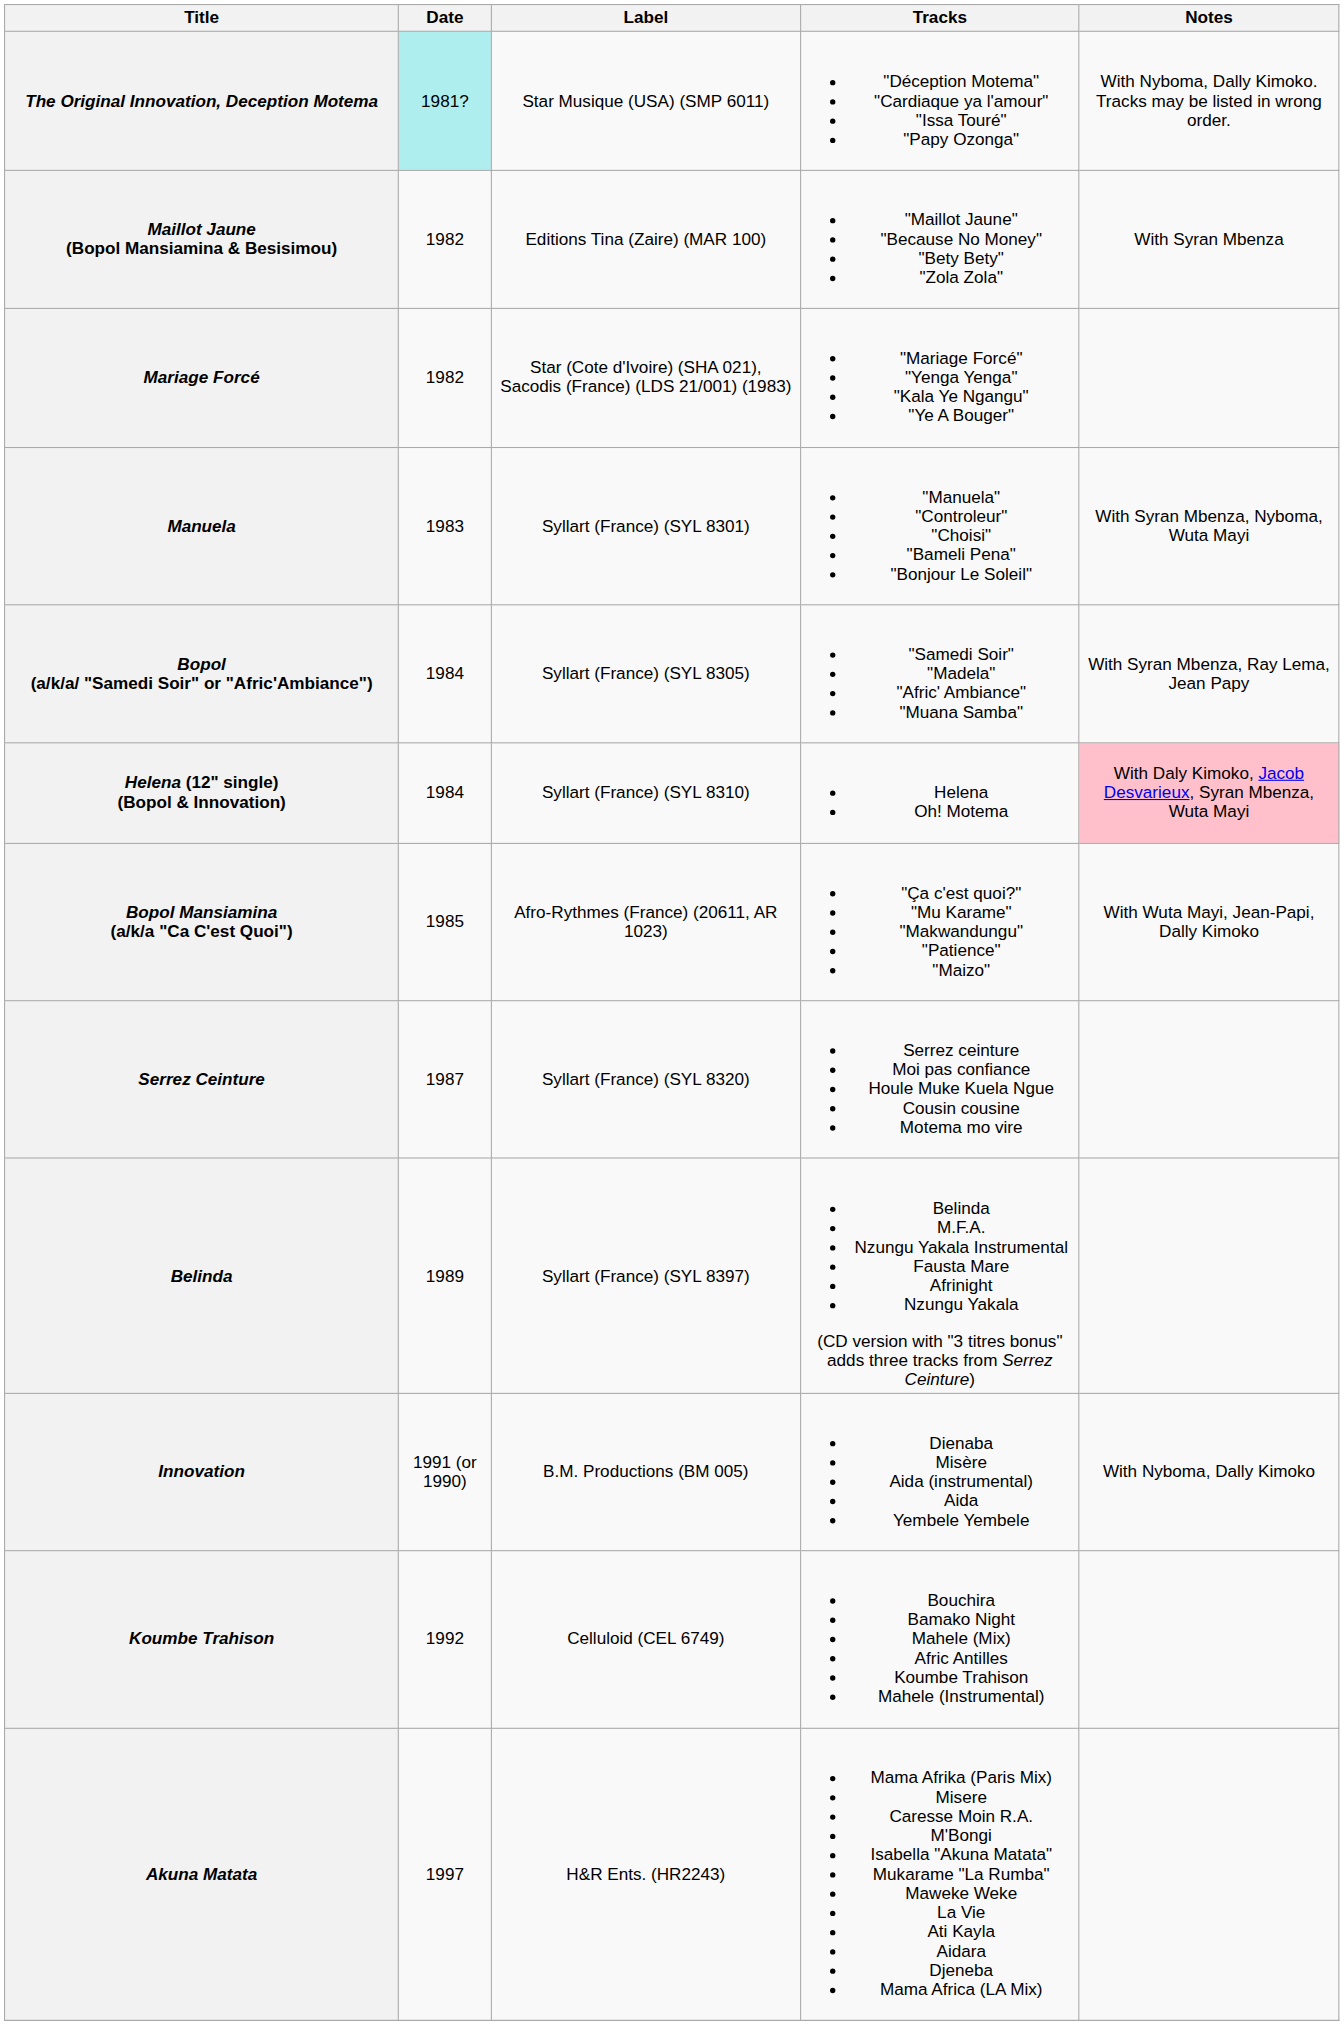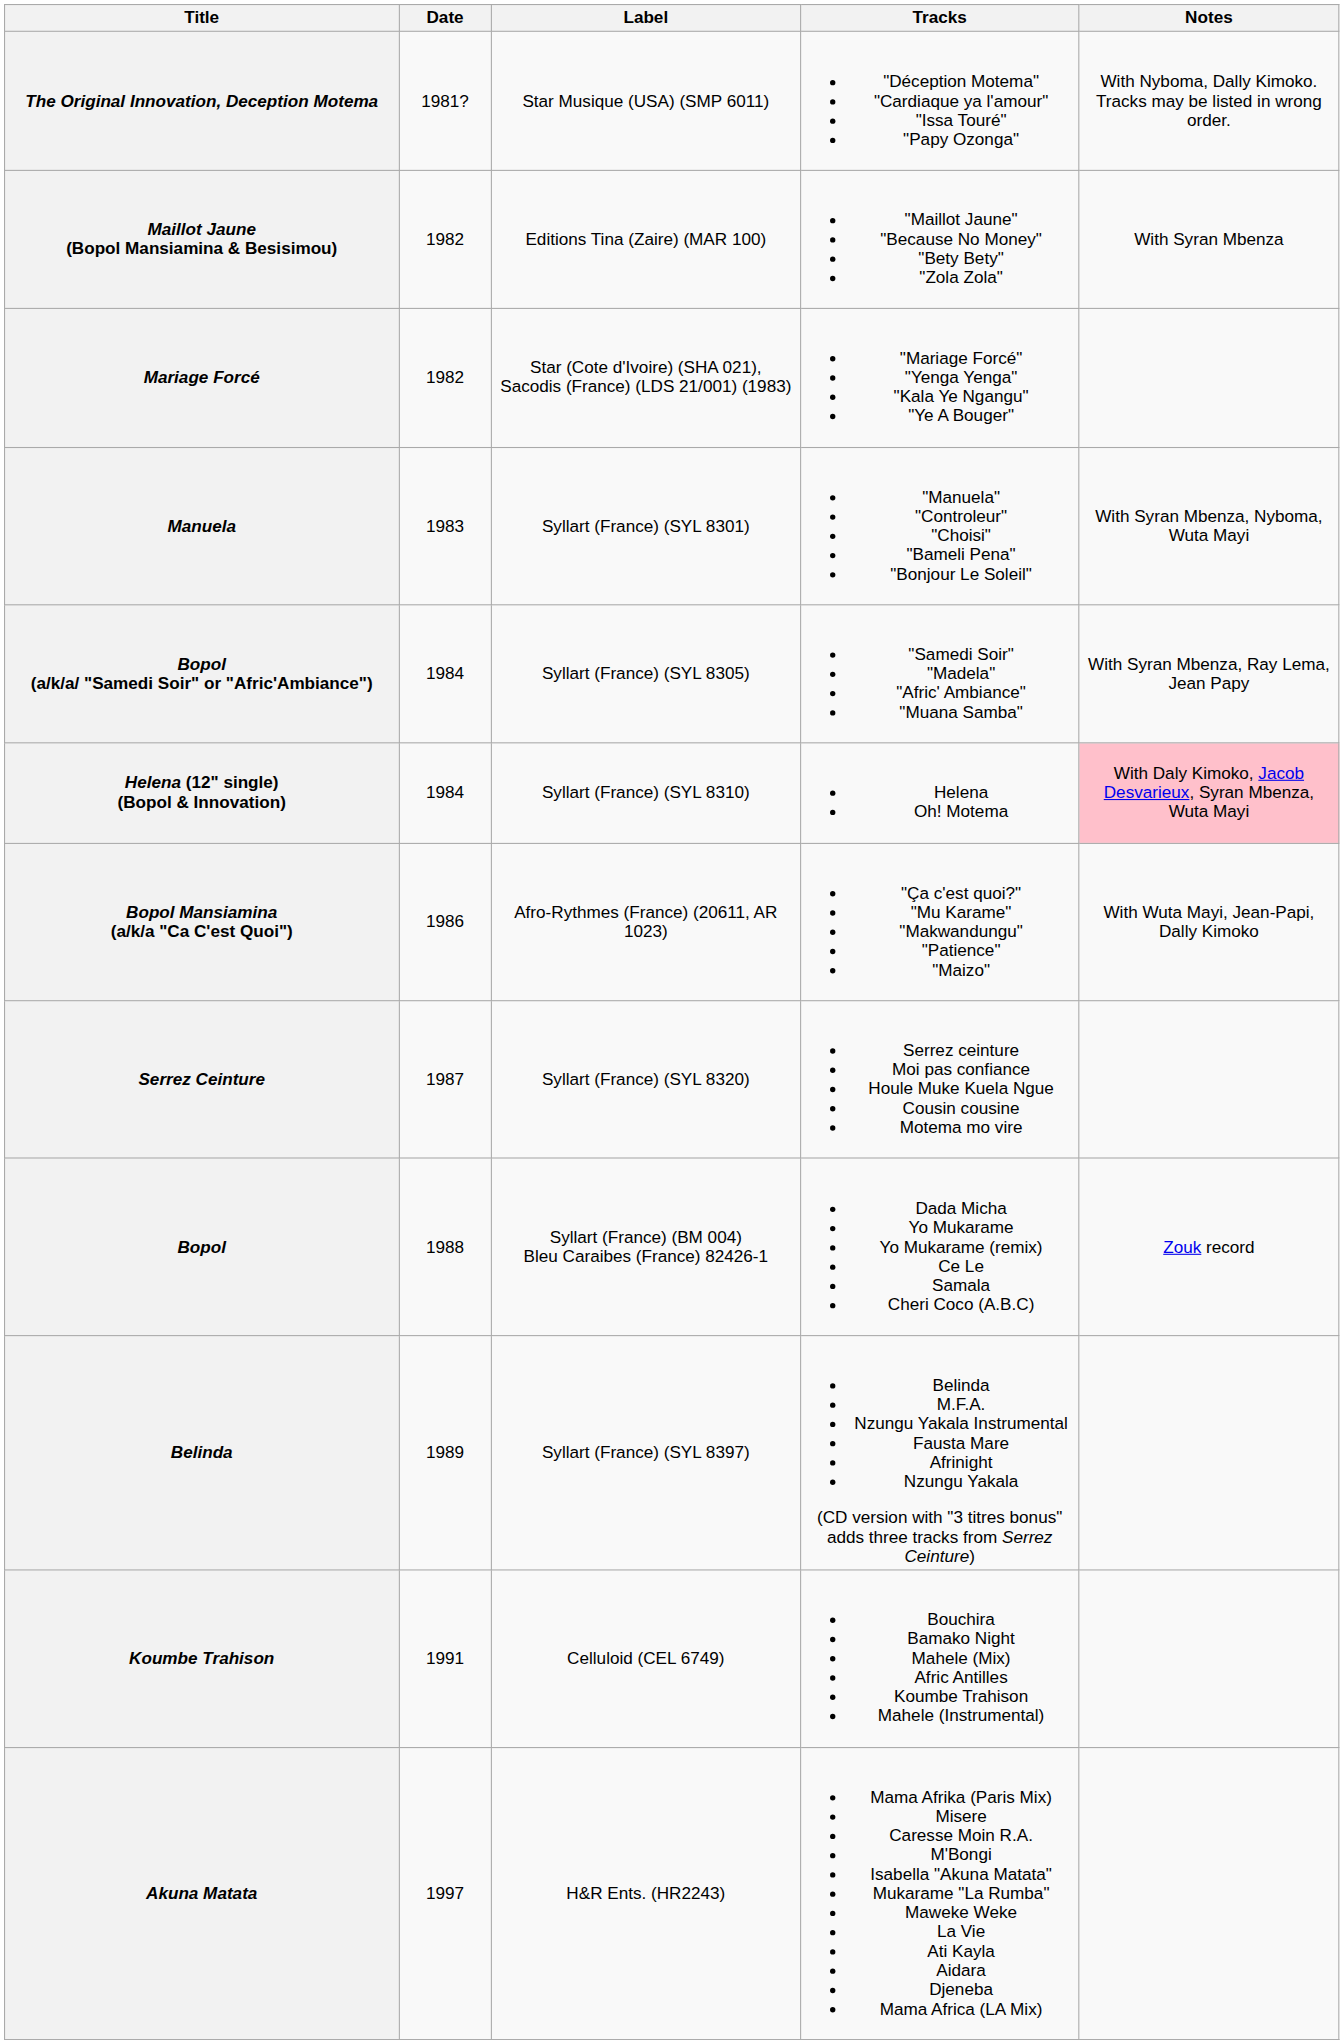 <table class="wikitable plainrowheaders" style="text-align:center;">
 <tr>
 <th scope="col" style="width:23em;">Title</th>
 <th scope="col" style="width:5em;">Date</th>
 <th scope="col" style="width:18em;">Label</th>
 <th scope="col" style="width:16em;">Tracks</th>
 <th scope="col" style="width:15em;">Notes</th>
 </tr>
 <tr>
 <th scope="row"><em>The Original Innovation, Deception Motema</em></th>
-<td style="background: paleturquoise;">1981?</td>
+<td>1981?</td>
 <td>Star Musique (USA) (SMP 6011)</td>
 <td><br><ul><li>"Déception Motema"</li><li>"Cardiaque ya l'amour"</li><li>"Issa Touré"</li><li>"Papy Ozonga"</li></ul></td>
 <td>With Nyboma, Dally Kimoko.  Tracks may be listed in wrong order.</td>
 </tr>
 <tr>
 <th scope="row"><em>Maillot Jaune</em><br>(Bopol Mansiamina & Besisimou)</th>
 <td>1982</td>
 <td>Editions Tina (Zaire) (MAR 100)</td>
 <td><br><ul><li>"Maillot Jaune"</li><li>"Because No Money"</li><li>"Bety Bety"</li><li>"Zola Zola"</li></ul></td>
 <td>With Syran Mbenza</td>
 </tr>
 <tr>
 <th scope="row"><em>Mariage Forcé</em></th>
 <td>1982</td>
 <td>Star (Cote d'Ivoire) (SHA 021),<br>Sacodis (France) (LDS 21/001) (1983)</td>
 <td><br><ul><li>"Mariage Forcé"</li><li>"Yenga Yenga"</li><li>"Kala Ye Ngangu"</li><li>"Ye A Bouger"</li></ul></td>
 <td></td>
 </tr>
 <tr>
 <th scope="row"><em>Manuela</em></th>
 <td>1983</td>
 <td>Syllart (France) (SYL 8301)</td>
 <td><br><ul><li>"Manuela"</li><li>"Controleur"</li><li>"Choisi"</li><li>"Bameli Pena"</li><li>"Bonjour Le Soleil"</li></ul></td>
 <td>With Syran Mbenza, Nyboma, Wuta Mayi</td>
 </tr>
 <tr>
 <th scope="row"><em>Bopol</em><br>(a/k/a/ "Samedi Soir" or "Afric'Ambiance")</th>
 <td>1984</td>
 <td>Syllart (France) (SYL 8305)</td>
 <td><br><ul><li>"Samedi Soir"</li><li>"Madela"</li><li>"Afric' Ambiance"</li><li>"Muana Samba"</li></ul></td>
 <td>With Syran Mbenza, Ray Lema, Jean Papy</td>
 </tr>
 <tr>
 <th scope="row"><em>Helena</em> (12" single)<br>(Bopol & Innovation)</th>
 <td>1984</td>
 <td>Syllart (France) (SYL 8310)</td>
 <td><br><ul><li>Helena</li><li>Oh! Motema</li></ul></td>
 <td style="background: pink;">With Daly Kimoko, <a href='#'>Jacob Desvarieux</a>, Syran Mbenza, Wuta Mayi</td>
 </tr>
 <tr>
 <th scope="row"><em>Bopol Mansiamina</em><br>(a/k/a "Ca C'est Quoi")</th>
-<td>1985</td>
+<td>1986</td>
 <td>Afro-Rythmes (France) (20611, AR 1023)</td>
 <td><br><ul><li>"Ça c'est quoi?"</li><li>"Mu Karame"</li><li>"Makwandungu"</li><li>"Patience"</li><li>"Maizo"</li></ul></td>
 <td>With Wuta Mayi, Jean-Papi, Dally Kimoko</td>
 </tr>
 <tr>
 <th scope="row"><em>Serrez Ceinture</em></th>
 <td>1987</td>
 <td>Syllart (France) (SYL 8320)</td>
 <td><br><ul><li>Serrez ceinture</li><li>Moi pas confiance</li><li>Houle Muke Kuela Ngue</li><li>Cousin cousine</li><li>Motema mo vire</li></ul></td>
 <td></td>
 </tr>
 <tr>
+<th scope="row"><em>Bopol</em></th>
+<td>1988</td>
+<td>Syllart (France) (BM 004)<br>Bleu Caraibes (France) 82426-1</td>
+<td><br><ul><li>Dada Micha</li><li>Yo Mukarame</li><li>Yo Mukarame (remix)</li><li>Ce Le</li><li>Samala</li><li>Cheri Coco (A.B.C)</li></ul></td>
+<td><a href='#'>Zouk</a> record</td>
+</tr>
+<tr>
 <th scope="row"><em>Belinda</em></th>
 <td>1989</td>
 <td>Syllart (France) (SYL 8397)</td>
 <td><br><ul><li>Belinda</li><li>M.F.A.</li><li>Nzungu Yakala Instrumental</li><li>Fausta Mare</li><li>Afrinight</li><li>Nzungu Yakala</li></ul>(CD version with "3 titres bonus" adds three tracks from <em>Serrez Ceinture</em>)</td>
 <td></td>
 </tr>
 <tr>
-<th scope="row"><em>Innovation</em></th>
-<td>1991 (or 1990)</td>
-<td>B.M. Productions (BM 005)</td>
-<td><br><ul><li>Dienaba</li><li>Misère</li><li>Aida (instrumental)</li><li>Aida</li><li>Yembele Yembele</li></ul></td>
-<td>With Nyboma, Dally Kimoko</td>
-</tr>
-<tr>
 <th scope="row"><em>Koumbe Trahison</em></th>
-<td>1992</td>
+<td>1991</td>
 <td>Celluloid (CEL 6749)</td>
 <td><br><ul><li>Bouchira</li><li>Bamako Night</li><li>Mahele (Mix)</li><li>Afric Antilles</li><li>Koumbe Trahison</li><li>Mahele (Instrumental)</li></ul></td>
 <td></td>
 </tr>
 <tr>
 <th scope="row"><em>Akuna Matata</em></th>
 <td>1997</td>
 <td>H&R Ents. (HR2243)</td>
 <td><br><ul><li>Mama Afrika (Paris Mix)</li><li>Misere</li><li>Caresse Moin R.A.</li><li>M'Bongi</li><li>Isabella "Akuna Matata"</li><li>Mukarame "La Rumba"</li><li>Maweke Weke</li><li>La Vie</li><li>Ati Kayla</li><li>Aidara</li><li>Djeneba</li><li>Mama Africa (LA Mix)</li></ul></td>
 <td></td>
 </tr>
 <tr>
 </tr>
 </table>
